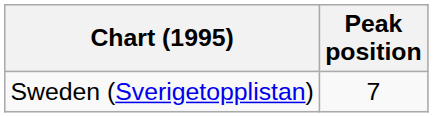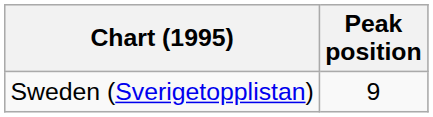 <table class="wikitable sortable">
 <tr>
 <th>Chart (1995)</th>
 <th>Peak<br>position</th>
 </tr>
 <tr>
 <td>Sweden (<a href='#'>Sverigetopplistan</a>)</td>
-<td align="center">7</td>
+<td align="center">9</td>
 </tr>
 </table>
